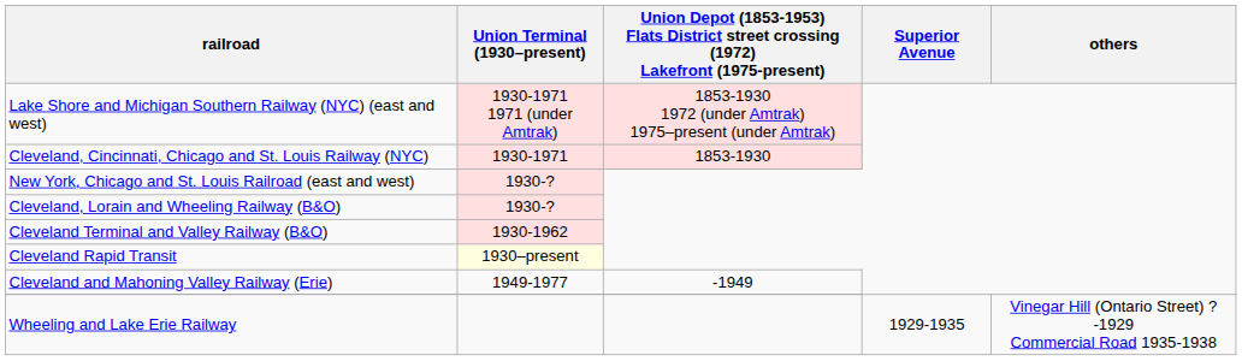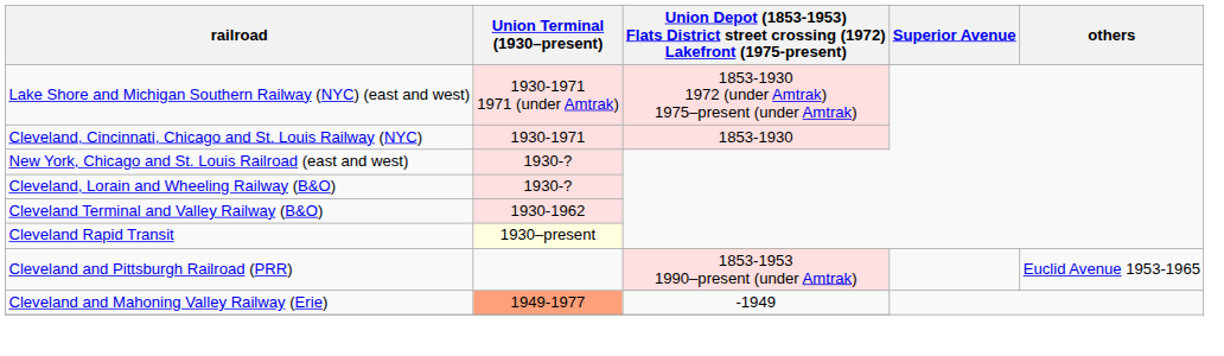 <table class="wikitable">
 <tr>
 <th>railroad</th>
 <th><a href='#'>Union Terminal</a><br>(1930–present)</th>
 <th><a href='#'>Union Depot</a> (1853-1953)<br><a href='#'>Flats District</a> street crossing (1972)<br><a href='#'>Lakefront</a> (1975-present)</th>
 <th><a href='#'>Superior Avenue</a></th>
 <th>others</th>
 </tr>
 <tr>
 <td><a href='#'>Lake Shore and Michigan Southern Railway</a> (<a href='#'>NYC</a>) (east and west)</td>
 <td bgcolor=ffdfdf align=center>1930-1971<br>1971 (under <a href='#'>Amtrak</a>)<br></td>
 <td bgcolor=ffdfdf align=center>1853-1930<br>1972 (under <a href='#'>Amtrak</a>)<br>1975–present (under <a href='#'>Amtrak</a>)</td>
 </tr>
 <tr>
 <td><a href='#'>Cleveland, Cincinnati, Chicago and St. Louis Railway</a> (<a href='#'>NYC</a>)</td>
 <td bgcolor=ffdfdf align=center>1930-1971</td>
 <td bgcolor=ffdfdf align=center>1853-1930</td>
 </tr>
 <tr>
 <td><a href='#'>New York, Chicago and St. Louis Railroad</a> (east and west)</td>
 <td bgcolor=ffdfdf align=center>1930-?</td>
 </tr>
 <tr>
 <td><a href='#'>Cleveland, Lorain and Wheeling Railway</a> (<a href='#'>B&O</a>)</td>
 <td bgcolor=ffdfdf align=center>1930-?</td>
 </tr>
 <tr>
 <td><a href='#'>Cleveland Terminal and Valley Railway</a> (<a href='#'>B&O</a>)</td>
 <td bgcolor=ffdfdf align=center>1930-1962</td>
 </tr>
 <tr>
 <td><a href='#'>Cleveland Rapid Transit</a></td>
 <td align=center style="background: lightyellow;">1930–present</td>
 </tr>
 <tr>
+<td><a href='#'>Cleveland and Pittsburgh Railroad</a> (<a href='#'>PRR</a>)</td>
+<td></td>
+<td bgcolor=ffdfdf align=center>1853-1953<br>1990–present (under <a href='#'>Amtrak</a>)</td>
+<td></td>
+<td align=center><a href='#'>Euclid Avenue</a> 1953-1965</td>
+</tr>
+<tr>
 <td><a href='#'>Cleveland and Mahoning Valley Railway</a> (<a href='#'>Erie</a>)</td>
-<td align=center>1949-1977</td>
+<td align=center style="background: lightsalmon;">1949-1977</td>
 <td align=center>-1949</td>
 </tr>
 <tr>
 </tr>
-<tr>
-<td><a href='#'>Wheeling and Lake Erie Railway</a> </td>
-<td></td>
-<td></td>
-<td align=center>1929-1935</td>
-<td align=center><a href='#'>Vinegar Hill</a> (Ontario Street) ?-1929<br><a href='#'>Commercial Road</a> 1935-1938</td>
-</tr>
 </table>
